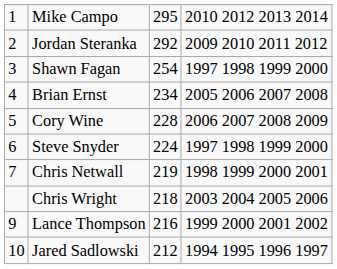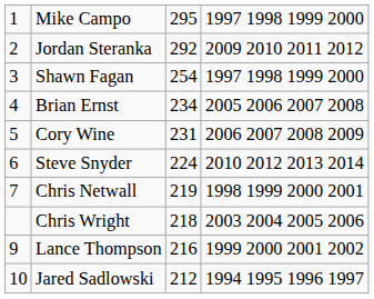 <table class="wikitable">
 <tr>
 </tr>
 <tr>
 <td>1</td>
 <td>Mike Campo</td>
 <td>295</td>
-<td>2010 2012 2013 2014</td>
+<td>1997 1998 1999 2000</td>
 </tr>
 <tr>
 <td>2</td>
 <td>Jordan Steranka</td>
 <td>292</td>
 <td>2009 2010 2011 2012</td>
 </tr>
 <tr>
 <td>3</td>
 <td>Shawn Fagan</td>
 <td>254</td>
 <td>1997 1998 1999 2000</td>
 </tr>
 <tr>
 <td>4</td>
 <td>Brian Ernst</td>
 <td>234</td>
 <td>2005 2006 2007 2008</td>
 </tr>
 <tr>
 <td>5</td>
 <td>Cory Wine</td>
-<td>228</td>
+<td>231</td>
 <td>2006 2007 2008 2009</td>
 </tr>
 <tr>
 <td>6</td>
 <td>Steve Snyder</td>
 <td>224</td>
-<td>1997 1998 1999 2000</td>
+<td>2010 2012 2013 2014</td>
 </tr>
 <tr>
 <td>7</td>
 <td>Chris Netwall</td>
 <td>219</td>
 <td>1998 1999 2000 2001</td>
 </tr>
 <tr>
 <td></td>
 <td>Chris Wright</td>
 <td>218</td>
 <td>2003 2004 2005 2006</td>
 </tr>
 <tr>
 <td>9</td>
 <td>Lance Thompson</td>
 <td>216</td>
 <td>1999 2000 2001 2002</td>
 </tr>
 <tr>
 <td>10</td>
 <td>Jared Sadlowski</td>
 <td>212</td>
 <td>1994 1995 1996 1997</td>
 </tr>
 </table>
